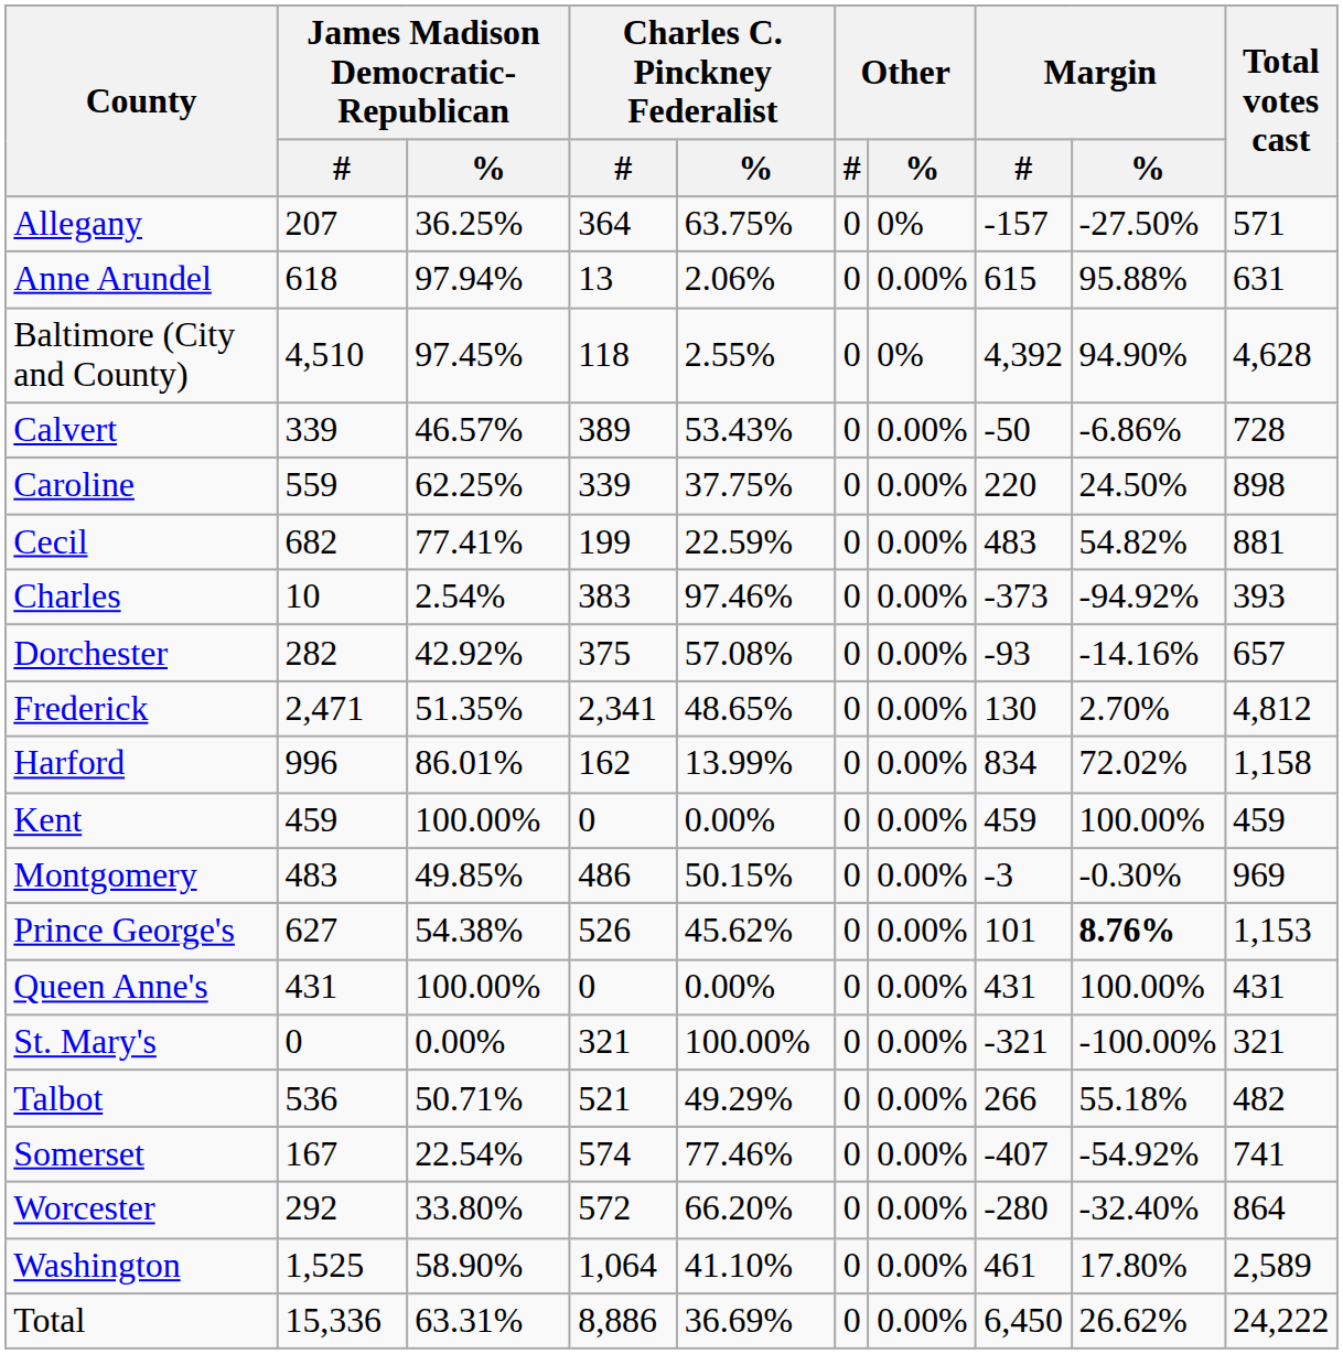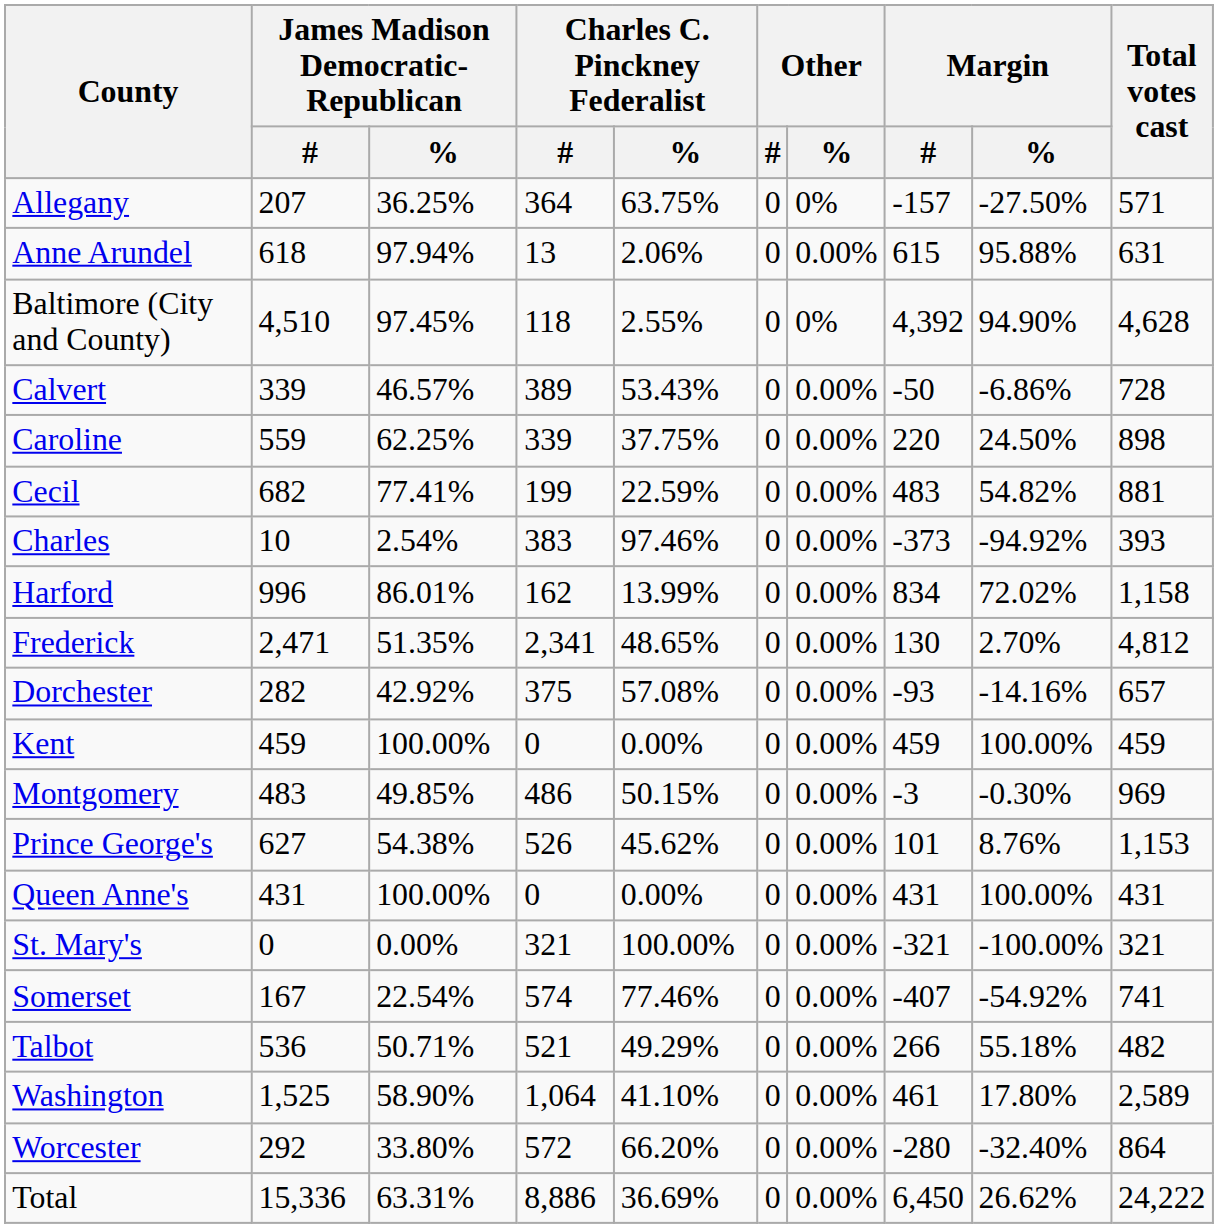 <table class="wikitable sortable">
 <tr>
 <th rowspan="2">County</th>
 <th colspan="2" >James Madison<br>Democratic-Republican</th>
 <th colspan="2" >Charles C. Pinckney<br>Federalist</th>
 <th colspan="2" >Other</th>
 <th colspan="2">Margin</th>
 <th rowspan="2">Total<br>votes<br>cast</th>
 </tr>
 <tr>
 <th>#</th>
 <th>%</th>
 <th>#</th>
 <th>%</th>
 <th>#</th>
 <th>%</th>
 <th>#</th>
 <th>%</th>
 </tr>
 <tr>
 <td><a href='#'>Allegany</a></td>
 <td>207</td>
 <td>36.25%</td>
 <td>364</td>
 <td>63.75%</td>
 <td>0</td>
 <td>0%</td>
 <td>-157</td>
 <td>-27.50%</td>
 <td>571</td>
 </tr>
 <tr>
 <td><a href='#'>Anne Arundel</a></td>
 <td>618</td>
 <td>97.94%</td>
 <td>13</td>
 <td>2.06%</td>
 <td>0</td>
 <td>0.00%</td>
 <td>615</td>
 <td>95.88%</td>
 <td>631</td>
 </tr>
 <tr>
 <td>Baltimore (City and County)</td>
 <td>4,510</td>
 <td>97.45%</td>
 <td>118</td>
 <td>2.55%</td>
 <td>0</td>
 <td>0%</td>
 <td>4,392</td>
 <td>94.90%</td>
 <td>4,628</td>
 </tr>
 <tr>
 <td><a href='#'>Calvert</a></td>
 <td>339</td>
 <td>46.57%</td>
 <td>389</td>
 <td>53.43%</td>
 <td>0</td>
 <td>0.00%</td>
 <td>-50</td>
 <td>-6.86%</td>
 <td>728</td>
 </tr>
 <tr>
 <td><a href='#'>Caroline</a></td>
 <td>559</td>
 <td>62.25%</td>
 <td>339</td>
 <td>37.75%</td>
 <td>0</td>
 <td>0.00%</td>
 <td>220</td>
 <td>24.50%</td>
 <td>898</td>
 </tr>
 <tr>
 <td><a href='#'>Cecil</a></td>
 <td>682</td>
 <td>77.41%</td>
 <td>199</td>
 <td>22.59%</td>
 <td>0</td>
 <td>0.00%</td>
 <td>483</td>
 <td>54.82%</td>
 <td>881</td>
 </tr>
 <tr>
 <td><a href='#'>Charles</a></td>
 <td>10</td>
 <td>2.54%</td>
 <td>383</td>
 <td>97.46%</td>
 <td>0</td>
 <td>0.00%</td>
 <td>-373</td>
 <td>-94.92%</td>
 <td>393</td>
 </tr>
 <tr>
-<td><a href='#'>Dorchester</a></td>
-<td>282</td>
-<td>42.92%</td>
-<td>375</td>
-<td>57.08%</td>
+<td><a href='#'>Harford</a></td>
+<td>996</td>
+<td>86.01%</td>
+<td>162</td>
+<td>13.99%</td>
 <td>0</td>
 <td>0.00%</td>
-<td>-93</td>
-<td>-14.16%</td>
-<td>657</td>
+<td>834</td>
+<td>72.02%</td>
+<td>1,158</td>
 </tr>
 <tr>
 <td><a href='#'>Frederick</a></td>
 <td>2,471</td>
 <td>51.35%</td>
 <td>2,341</td>
 <td>48.65%</td>
 <td>0</td>
 <td>0.00%</td>
 <td>130</td>
 <td>2.70%</td>
 <td>4,812</td>
 </tr>
 <tr>
-<td><a href='#'>Harford</a></td>
-<td>996</td>
-<td>86.01%</td>
-<td>162</td>
-<td>13.99%</td>
+<td><a href='#'>Dorchester</a></td>
+<td>282</td>
+<td>42.92%</td>
+<td>375</td>
+<td>57.08%</td>
 <td>0</td>
 <td>0.00%</td>
-<td>834</td>
-<td>72.02%</td>
-<td>1,158</td>
+<td>-93</td>
+<td>-14.16%</td>
+<td>657</td>
 </tr>
 <tr>
 <td><a href='#'>Kent</a></td>
 <td>459</td>
 <td>100.00%</td>
 <td>0</td>
 <td>0.00%</td>
 <td>0</td>
 <td>0.00%</td>
 <td>459</td>
 <td>100.00%</td>
 <td>459</td>
 </tr>
 <tr>
 <td><a href='#'>Montgomery</a></td>
 <td>483</td>
 <td>49.85%</td>
 <td>486</td>
 <td>50.15%</td>
 <td>0</td>
 <td>0.00%</td>
 <td>-3</td>
 <td>-0.30%</td>
 <td>969</td>
 </tr>
 <tr>
 <td><a href='#'>Prince George's</a></td>
 <td>627</td>
 <td>54.38%</td>
 <td>526</td>
 <td>45.62%</td>
 <td>0</td>
 <td>0.00%</td>
 <td>101</td>
-<td><strong>8.76%</strong></td>
+<td>8.76%</td>
 <td>1,153</td>
 </tr>
 <tr>
 <td><a href='#'>Queen Anne's</a></td>
 <td>431</td>
 <td>100.00%</td>
 <td>0</td>
 <td>0.00%</td>
 <td>0</td>
 <td>0.00%</td>
 <td>431</td>
 <td>100.00%</td>
 <td>431</td>
 </tr>
 <tr>
 <td><a href='#'>St. Mary's</a></td>
 <td>0</td>
 <td>0.00%</td>
 <td>321</td>
 <td>100.00%</td>
 <td>0</td>
 <td>0.00%</td>
 <td>-321</td>
 <td>-100.00%</td>
 <td>321</td>
 </tr>
 <tr>
+<td><a href='#'>Somerset</a></td>
+<td>167</td>
+<td>22.54%</td>
+<td>574</td>
+<td>77.46%</td>
+<td>0</td>
+<td>0.00%</td>
+<td>-407</td>
+<td>-54.92%</td>
+<td>741</td>
+</tr>
+<tr>
 <td><a href='#'>Talbot</a></td>
 <td>536</td>
 <td>50.71%</td>
 <td>521</td>
 <td>49.29%</td>
 <td>0</td>
 <td>0.00%</td>
 <td>266</td>
 <td>55.18%</td>
 <td>482</td>
 </tr>
 <tr>
-<td><a href='#'>Somerset</a></td>
-<td>167</td>
-<td>22.54%</td>
-<td>574</td>
-<td>77.46%</td>
+<td><a href='#'>Washington</a></td>
+<td>1,525</td>
+<td>58.90%</td>
+<td>1,064</td>
+<td>41.10%</td>
 <td>0</td>
 <td>0.00%</td>
-<td>-407</td>
-<td>-54.92%</td>
-<td>741</td>
+<td>461</td>
+<td>17.80%</td>
+<td>2,589</td>
 </tr>
 <tr>
 <td><a href='#'>Worcester</a></td>
 <td>292</td>
 <td>33.80%</td>
 <td>572</td>
 <td>66.20%</td>
 <td>0</td>
 <td>0.00%</td>
 <td>-280</td>
 <td>-32.40%</td>
 <td>864</td>
 </tr>
 <tr>
-<td><a href='#'>Washington</a></td>
-<td>1,525</td>
-<td>58.90%</td>
-<td>1,064</td>
-<td>41.10%</td>
-<td>0</td>
-<td>0.00%</td>
-<td>461</td>
-<td>17.80%</td>
-<td>2,589</td>
-</tr>
-<tr>
 <td>Total</td>
 <td>15,336</td>
 <td>63.31%</td>
 <td>8,886</td>
 <td>36.69%</td>
 <td>0</td>
 <td>0.00%</td>
 <td>6,450</td>
 <td>26.62%</td>
 <td>24,222</td>
 </tr>
 </table>
